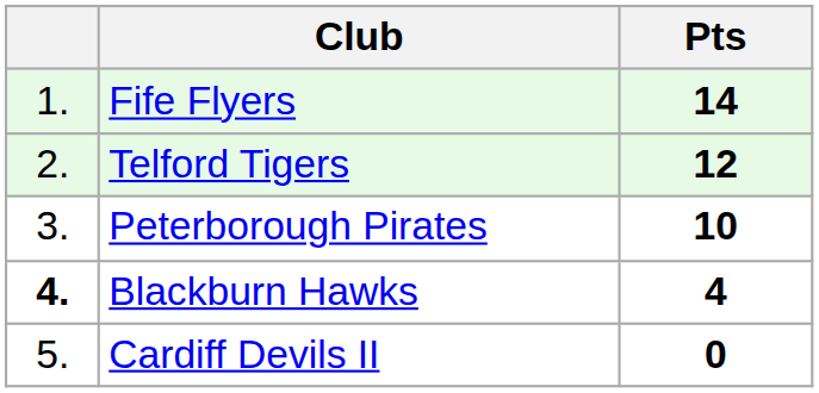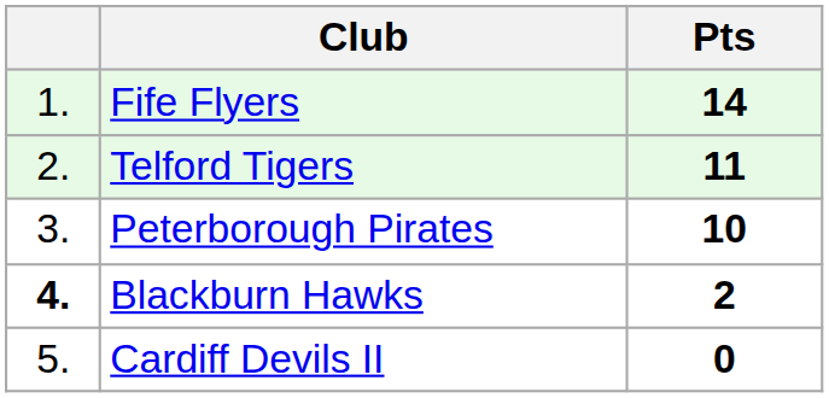 <table class="wikitable">
 <tr>
 <th width="30"></th>
 <th width="200">Club</th>
 <th width="70">Pts</th>
 </tr>
 <tr bgcolor="#e6fae6" align="center">
 <td>1.</td>
 <td align="left"><a href='#'>Fife Flyers</a></td>
 <td><strong>14</strong></td>
 </tr>
 <tr bgcolor="#e6fae6" align="center">
 <td>2.</td>
 <td align="left"><a href='#'>Telford Tigers</a></td>
-<td><strong>12</strong></td>
+<td><strong>11</strong></td>
 </tr>
 <tr bgcolor="#FFFFFF" align="center">
 <td>3.</td>
 <td align="left"><a href='#'>Peterborough Pirates</a></td>
 <td><strong>10</strong></td>
 </tr>
 <tr bgcolor="#FFFFFF" align="center">
 <td><strong>4.</strong></td>
 <td align="left"><a href='#'>Blackburn Hawks</a></td>
-<td><strong>4</strong></td>
+<td><strong>2</strong></td>
 </tr>
 <tr bgcolor="#FFFFFF" align="center">
 <td>5.</td>
 <td align="left"><a href='#'>Cardiff Devils II</a></td>
 <td><strong>0</strong></td>
 </tr>
 </table>
